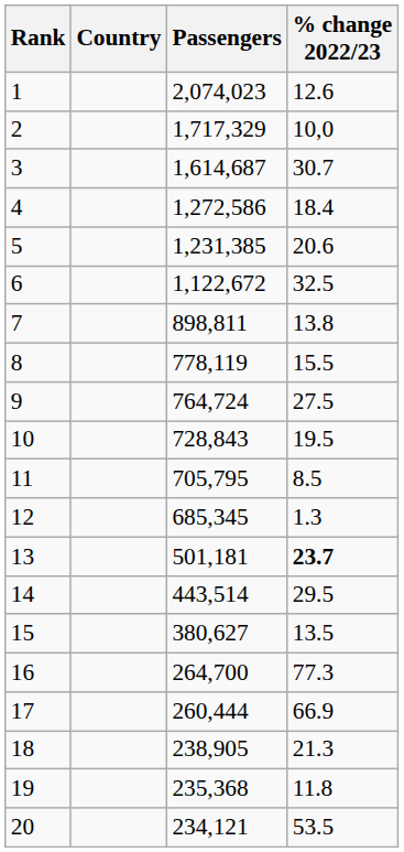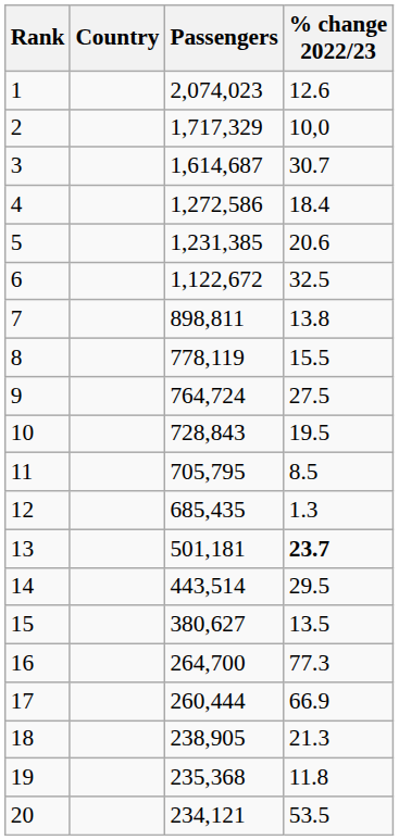 <table class="wikitable" style="font-size: 90%" width=align=>
 <tr>
 <th>Rank</th>
 <th>Country</th>
 <th>Passengers</th>
 <th>% change<br>2022/23</th>
 </tr>
 <tr>
 <td>1</td>
 <td></td>
 <td>2,074,023</td>
 <td> 12.6</td>
 </tr>
 <tr>
 <td>2</td>
 <td></td>
 <td>1,717,329</td>
 <td> 10,0</td>
 </tr>
 <tr>
 <td>3</td>
 <td></td>
 <td>1,614,687</td>
 <td> 30.7</td>
 </tr>
 <tr>
 <td>4</td>
 <td></td>
 <td>1,272,586</td>
 <td> 18.4</td>
 </tr>
 <tr>
 <td>5</td>
 <td></td>
 <td>1,231,385</td>
 <td> 20.6</td>
 </tr>
 <tr>
 <td>6</td>
 <td></td>
 <td>1,122,672</td>
 <td> 32.5</td>
 </tr>
 <tr>
 <td>7</td>
 <td></td>
 <td>898,811</td>
 <td> 13.8</td>
 </tr>
 <tr>
 <td>8</td>
 <td></td>
 <td>778,119</td>
 <td> 15.5</td>
 </tr>
 <tr>
 <td>9</td>
 <td></td>
 <td>764,724</td>
 <td> 27.5</td>
 </tr>
 <tr>
 <td>10</td>
 <td></td>
 <td>728,843</td>
 <td> 19.5</td>
 </tr>
 <tr>
 <td>11</td>
 <td></td>
 <td>705,795</td>
 <td> 8.5</td>
 </tr>
 <tr>
 <td>12</td>
 <td></td>
-<td>685,345</td>
+<td>685,435</td>
 <td> 1.3</td>
 </tr>
 <tr>
 <td>13</td>
 <td></td>
 <td>501,181</td>
 <td><strong> 23.7</strong></td>
 </tr>
 <tr>
 <td>14</td>
 <td></td>
 <td>443,514</td>
 <td> 29.5</td>
 </tr>
 <tr>
 <td>15</td>
 <td></td>
 <td>380,627</td>
 <td> 13.5</td>
 </tr>
 <tr>
 <td>16</td>
 <td></td>
 <td>264,700</td>
 <td> 77.3</td>
 </tr>
 <tr>
 <td>17</td>
 <td></td>
 <td>260,444</td>
 <td> 66.9</td>
 </tr>
 <tr>
 <td>18</td>
 <td></td>
 <td>238,905</td>
 <td> 21.3</td>
 </tr>
 <tr>
 <td>19</td>
 <td></td>
 <td>235,368</td>
 <td> 11.8</td>
 </tr>
 <tr>
 <td>20</td>
 <td></td>
 <td>234,121</td>
 <td> 53.5</td>
 </tr>
 </table>
